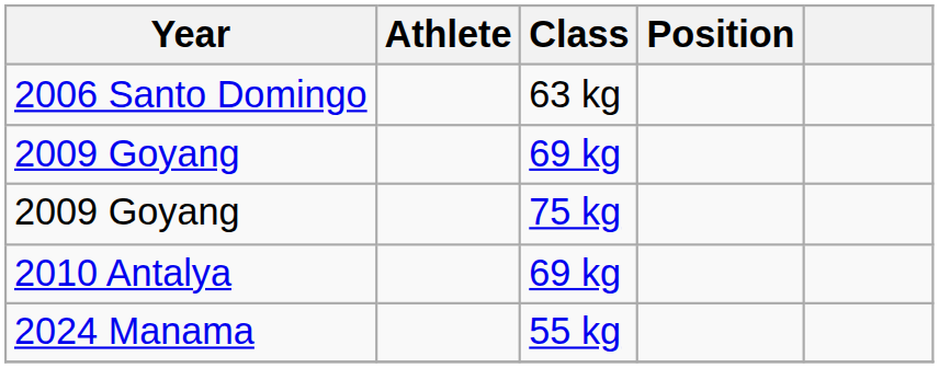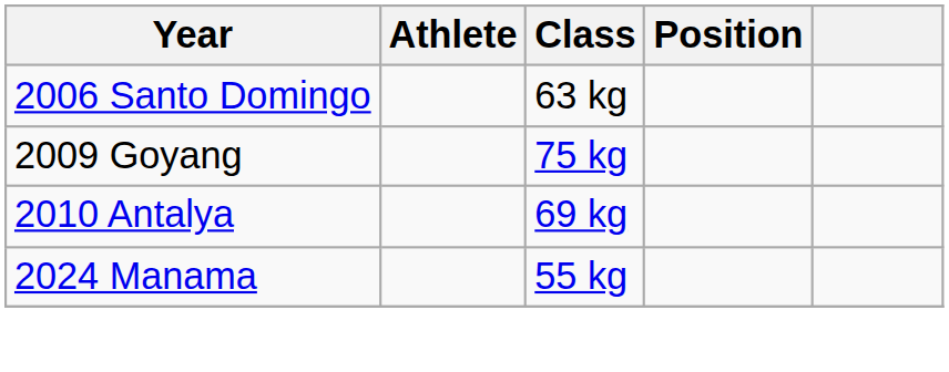 <table class="wikitable sortable">
 <tr>
 <th>Year</th>
 <th>Athlete</th>
 <th>Class</th>
 <th>Position</th>
 <th class="unsortable" style="width:3em"></th>
 </tr>
 <tr>
 <td> <a href='#'>2006 Santo Domingo</a></td>
 <td></td>
 <td>63 kg</td>
-<td></td>
-<td></td>
-</tr>
-<tr>
-<td> <a href='#'>2009 Goyang</a></td>
-<td></td>
-<td><a href='#'>69 kg</a></td>
 <td></td>
 <td></td>
 </tr>
 <tr>
 <td> 2009 Goyang</td>
 <td></td>
 <td><a href='#'>75 kg</a></td>
 <td></td>
 <td></td>
 </tr>
 <tr>
 <td> <a href='#'>2010 Antalya</a></td>
 <td></td>
 <td><a href='#'>69 kg</a></td>
 <td></td>
 <td></td>
 </tr>
 <tr>
 <td> <a href='#'>2024 Manama</a></td>
 <td></td>
 <td><a href='#'>55 kg</a></td>
 <td></td>
 <td></td>
 </tr>
 <tr>
 </tr>
 </table>
